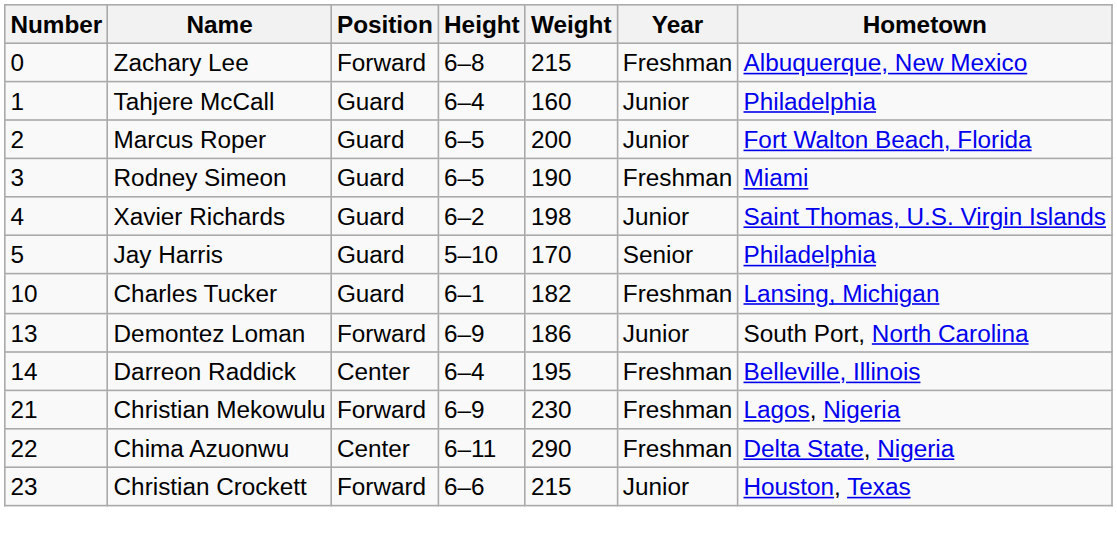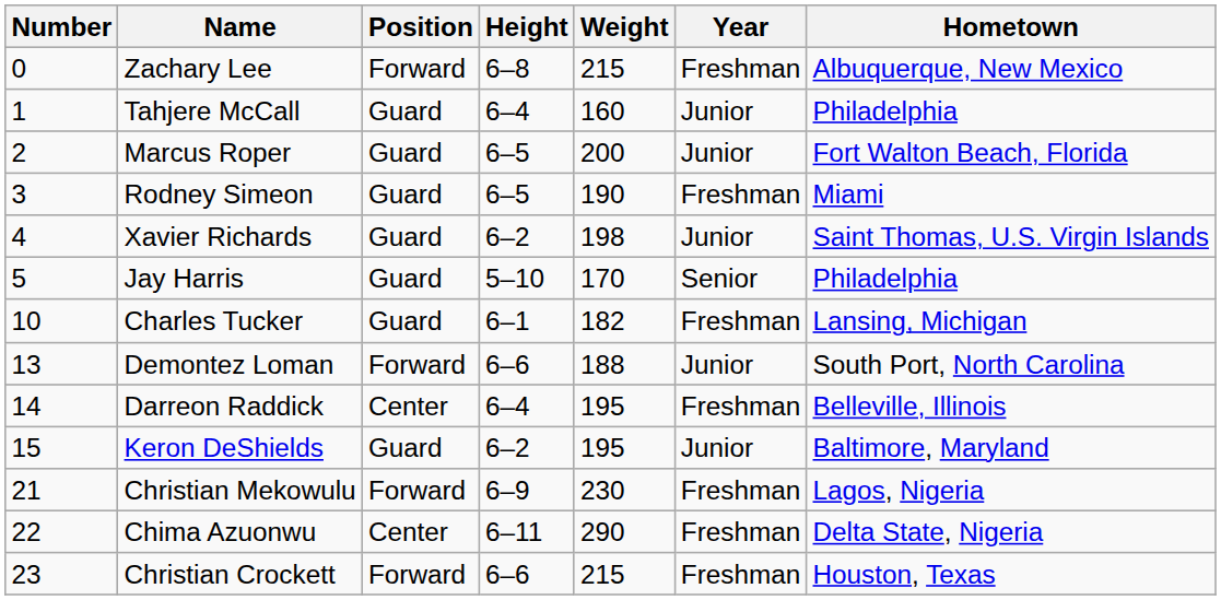 <table class="wikitable" style="font-size: 95%;">
 <tr>
 <th>Number</th>
 <th>Name</th>
 <th>Position</th>
 <th>Height</th>
 <th>Weight</th>
 <th>Year</th>
 <th>Hometown</th>
 </tr>
 <tr>
 <td>0</td>
 <td>Zachary Lee</td>
 <td>Forward</td>
 <td>6–8</td>
 <td>215</td>
 <td>Freshman</td>
 <td><a href='#'>Albuquerque, New Mexico</a></td>
 </tr>
 <tr>
 <td>1</td>
 <td>Tahjere McCall</td>
 <td>Guard</td>
 <td>6–4</td>
 <td>160</td>
 <td>Junior</td>
 <td><a href='#'>Philadelphia</a></td>
 </tr>
 <tr>
 <td>2</td>
 <td>Marcus Roper</td>
 <td>Guard</td>
 <td>6–5</td>
 <td>200</td>
 <td>Junior</td>
 <td><a href='#'>Fort Walton Beach, Florida</a></td>
 </tr>
 <tr>
 <td>3</td>
 <td>Rodney Simeon</td>
 <td>Guard</td>
 <td>6–5</td>
 <td>190</td>
 <td>Freshman</td>
 <td><a href='#'>Miami</a></td>
 </tr>
 <tr>
 <td>4</td>
 <td>Xavier Richards</td>
 <td>Guard</td>
 <td>6–2</td>
 <td>198</td>
 <td>Junior</td>
 <td><a href='#'>Saint Thomas, U.S. Virgin Islands</a></td>
 </tr>
 <tr>
 <td>5</td>
 <td>Jay Harris</td>
 <td>Guard</td>
 <td>5–10</td>
 <td>170</td>
 <td>Senior</td>
 <td><a href='#'>Philadelphia</a></td>
 </tr>
 <tr>
 <td>10</td>
 <td>Charles Tucker</td>
 <td>Guard</td>
 <td>6–1</td>
 <td>182</td>
 <td>Freshman</td>
 <td><a href='#'>Lansing, Michigan</a></td>
 </tr>
 <tr>
 <td>13</td>
 <td>Demontez Loman</td>
 <td>Forward</td>
-<td>6–9</td>
-<td>186</td>
+<td>6–6</td>
+<td>188</td>
 <td>Junior</td>
 <td>South Port, <a href='#'>North Carolina</a></td>
 </tr>
 <tr>
 <td>14</td>
 <td>Darreon Raddick</td>
 <td>Center</td>
 <td>6–4</td>
 <td>195</td>
 <td>Freshman</td>
 <td><a href='#'>Belleville, Illinois</a></td>
+</tr>
+<tr>
+<td>15</td>
+<td><a href='#'>Keron DeShields</a></td>
+<td>Guard</td>
+<td>6–2</td>
+<td>195</td>
+<td>Junior</td>
+<td><a href='#'>Baltimore</a>, <a href='#'>Maryland</a></td>
 </tr>
 <tr>
 <td>21</td>
 <td>Christian Mekowulu</td>
 <td>Forward</td>
 <td>6–9</td>
 <td>230</td>
 <td>Freshman</td>
 <td><a href='#'>Lagos</a>, <a href='#'>Nigeria</a></td>
 </tr>
 <tr>
 <td>22</td>
 <td>Chima Azuonwu</td>
 <td>Center</td>
 <td>6–11</td>
 <td>290</td>
 <td>Freshman</td>
 <td><a href='#'>Delta State</a>, <a href='#'>Nigeria</a></td>
 </tr>
 <tr>
 <td>23</td>
 <td>Christian Crockett</td>
 <td>Forward</td>
 <td>6–6</td>
 <td>215</td>
-<td>Junior</td>
+<td>Freshman</td>
 <td><a href='#'>Houston</a>, <a href='#'>Texas</a></td>
 </tr>
 </table>
